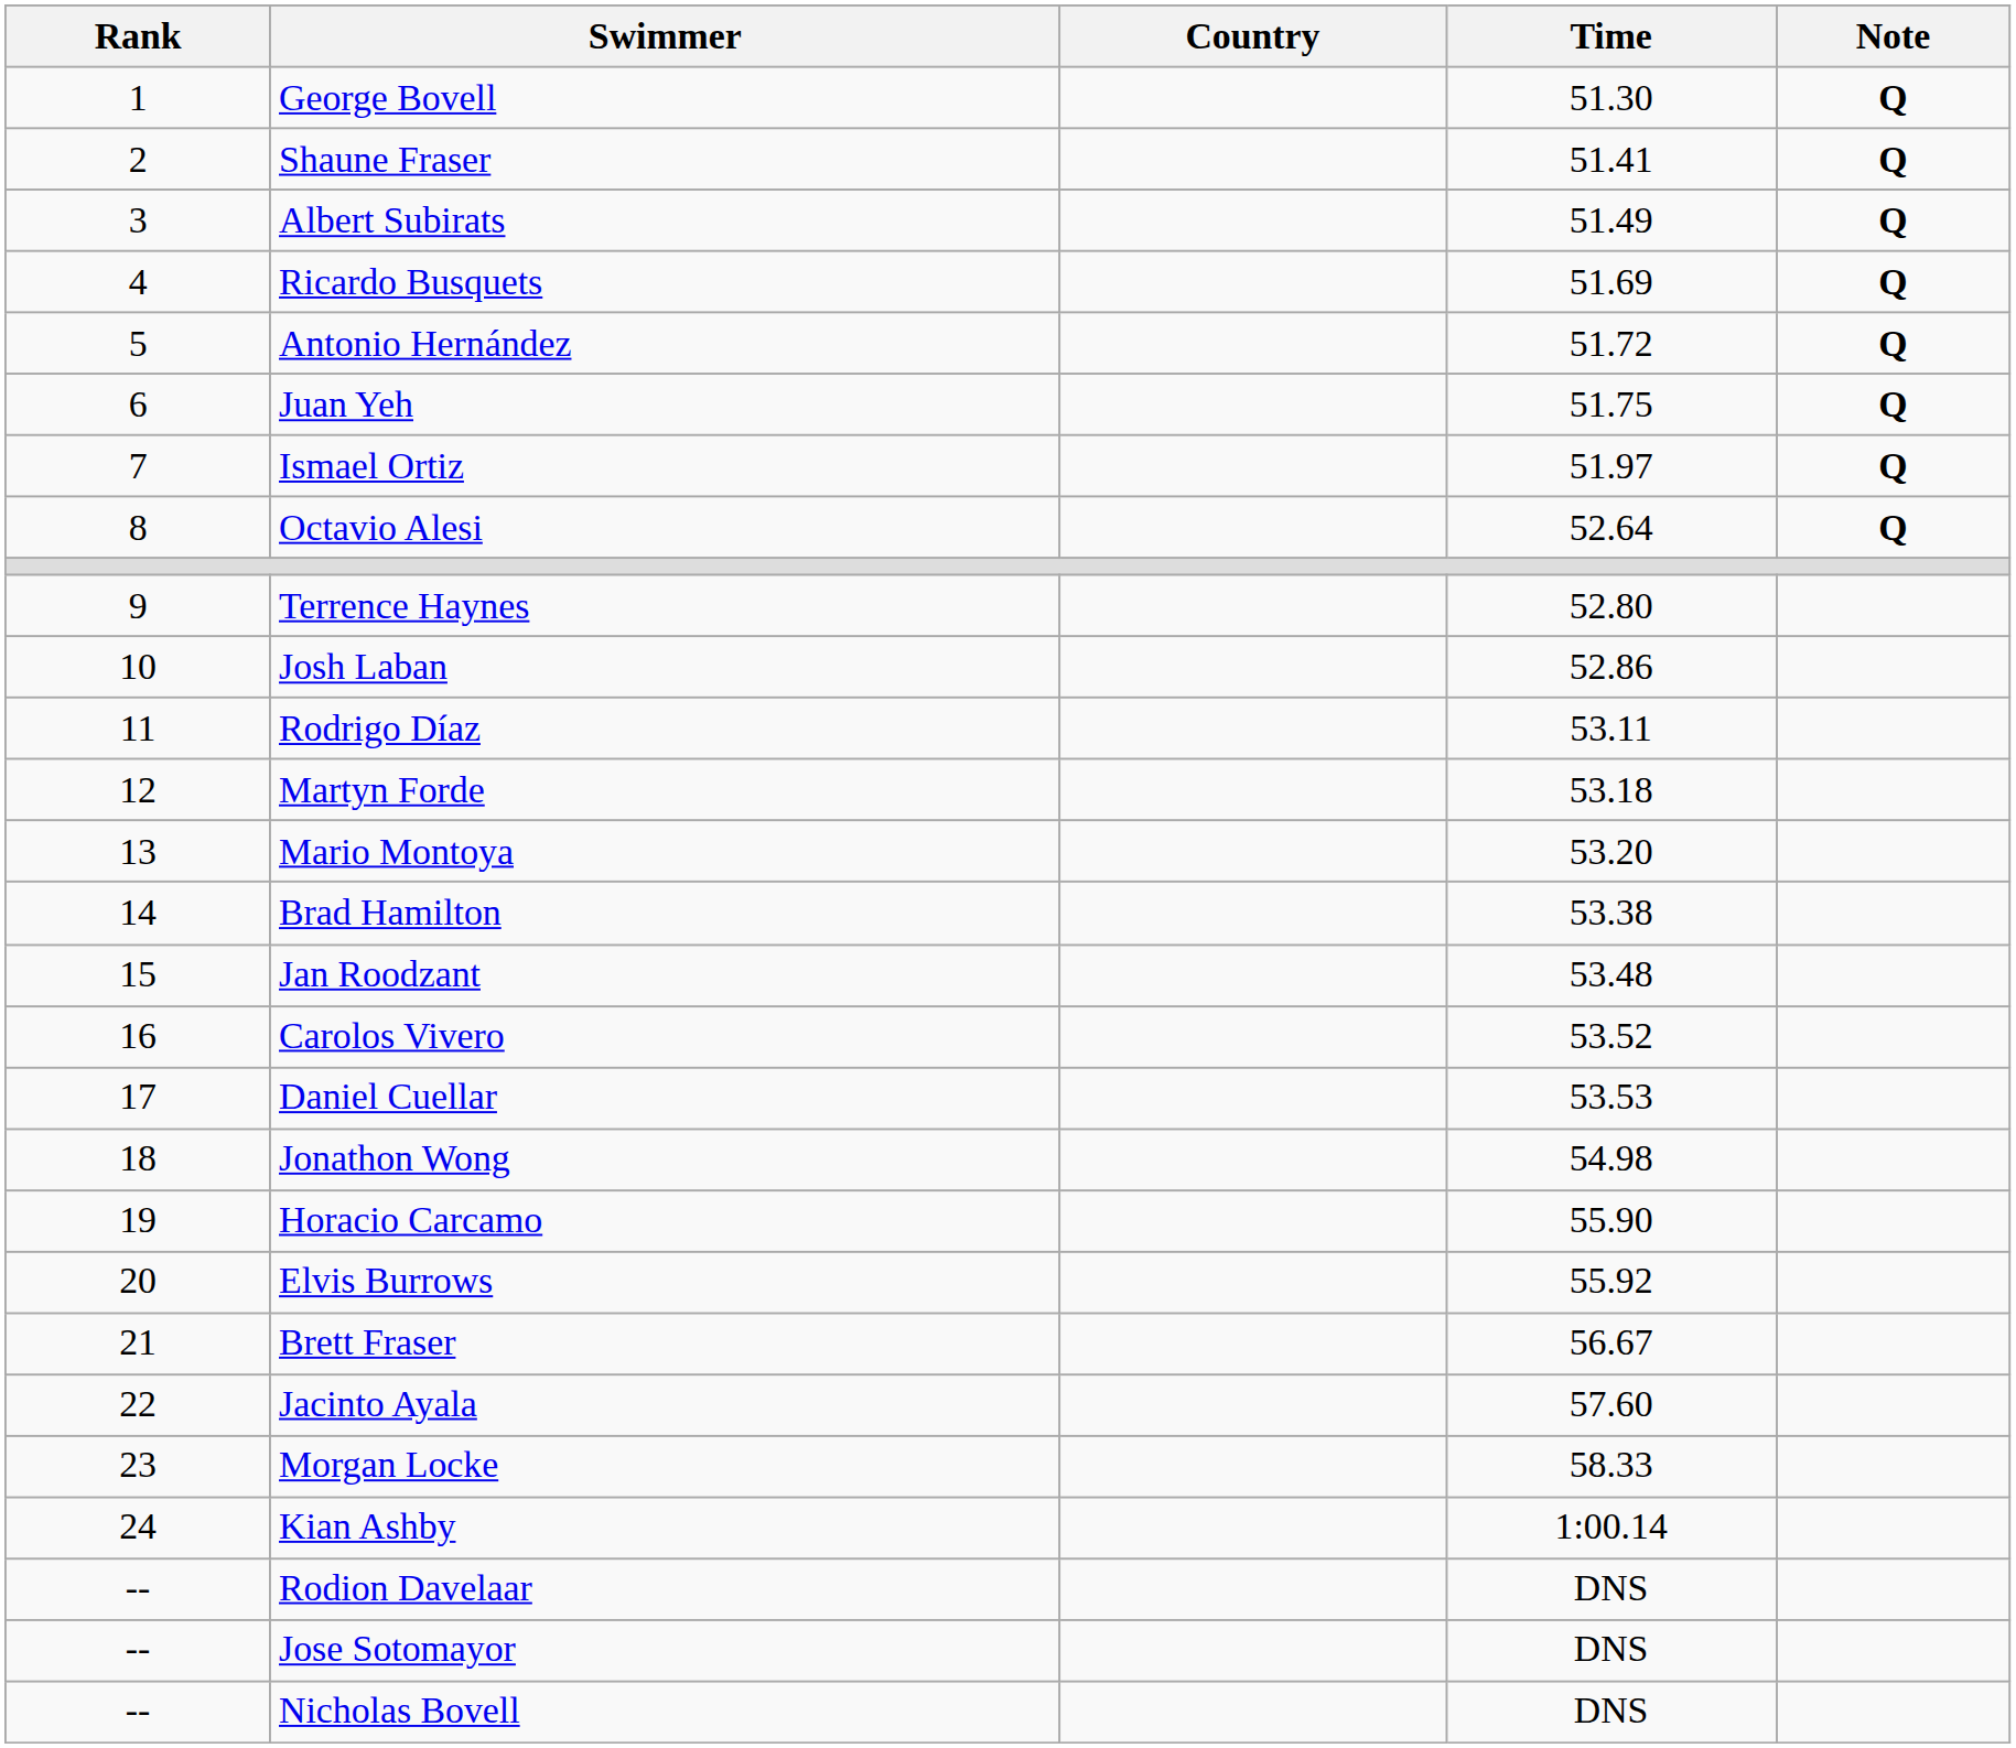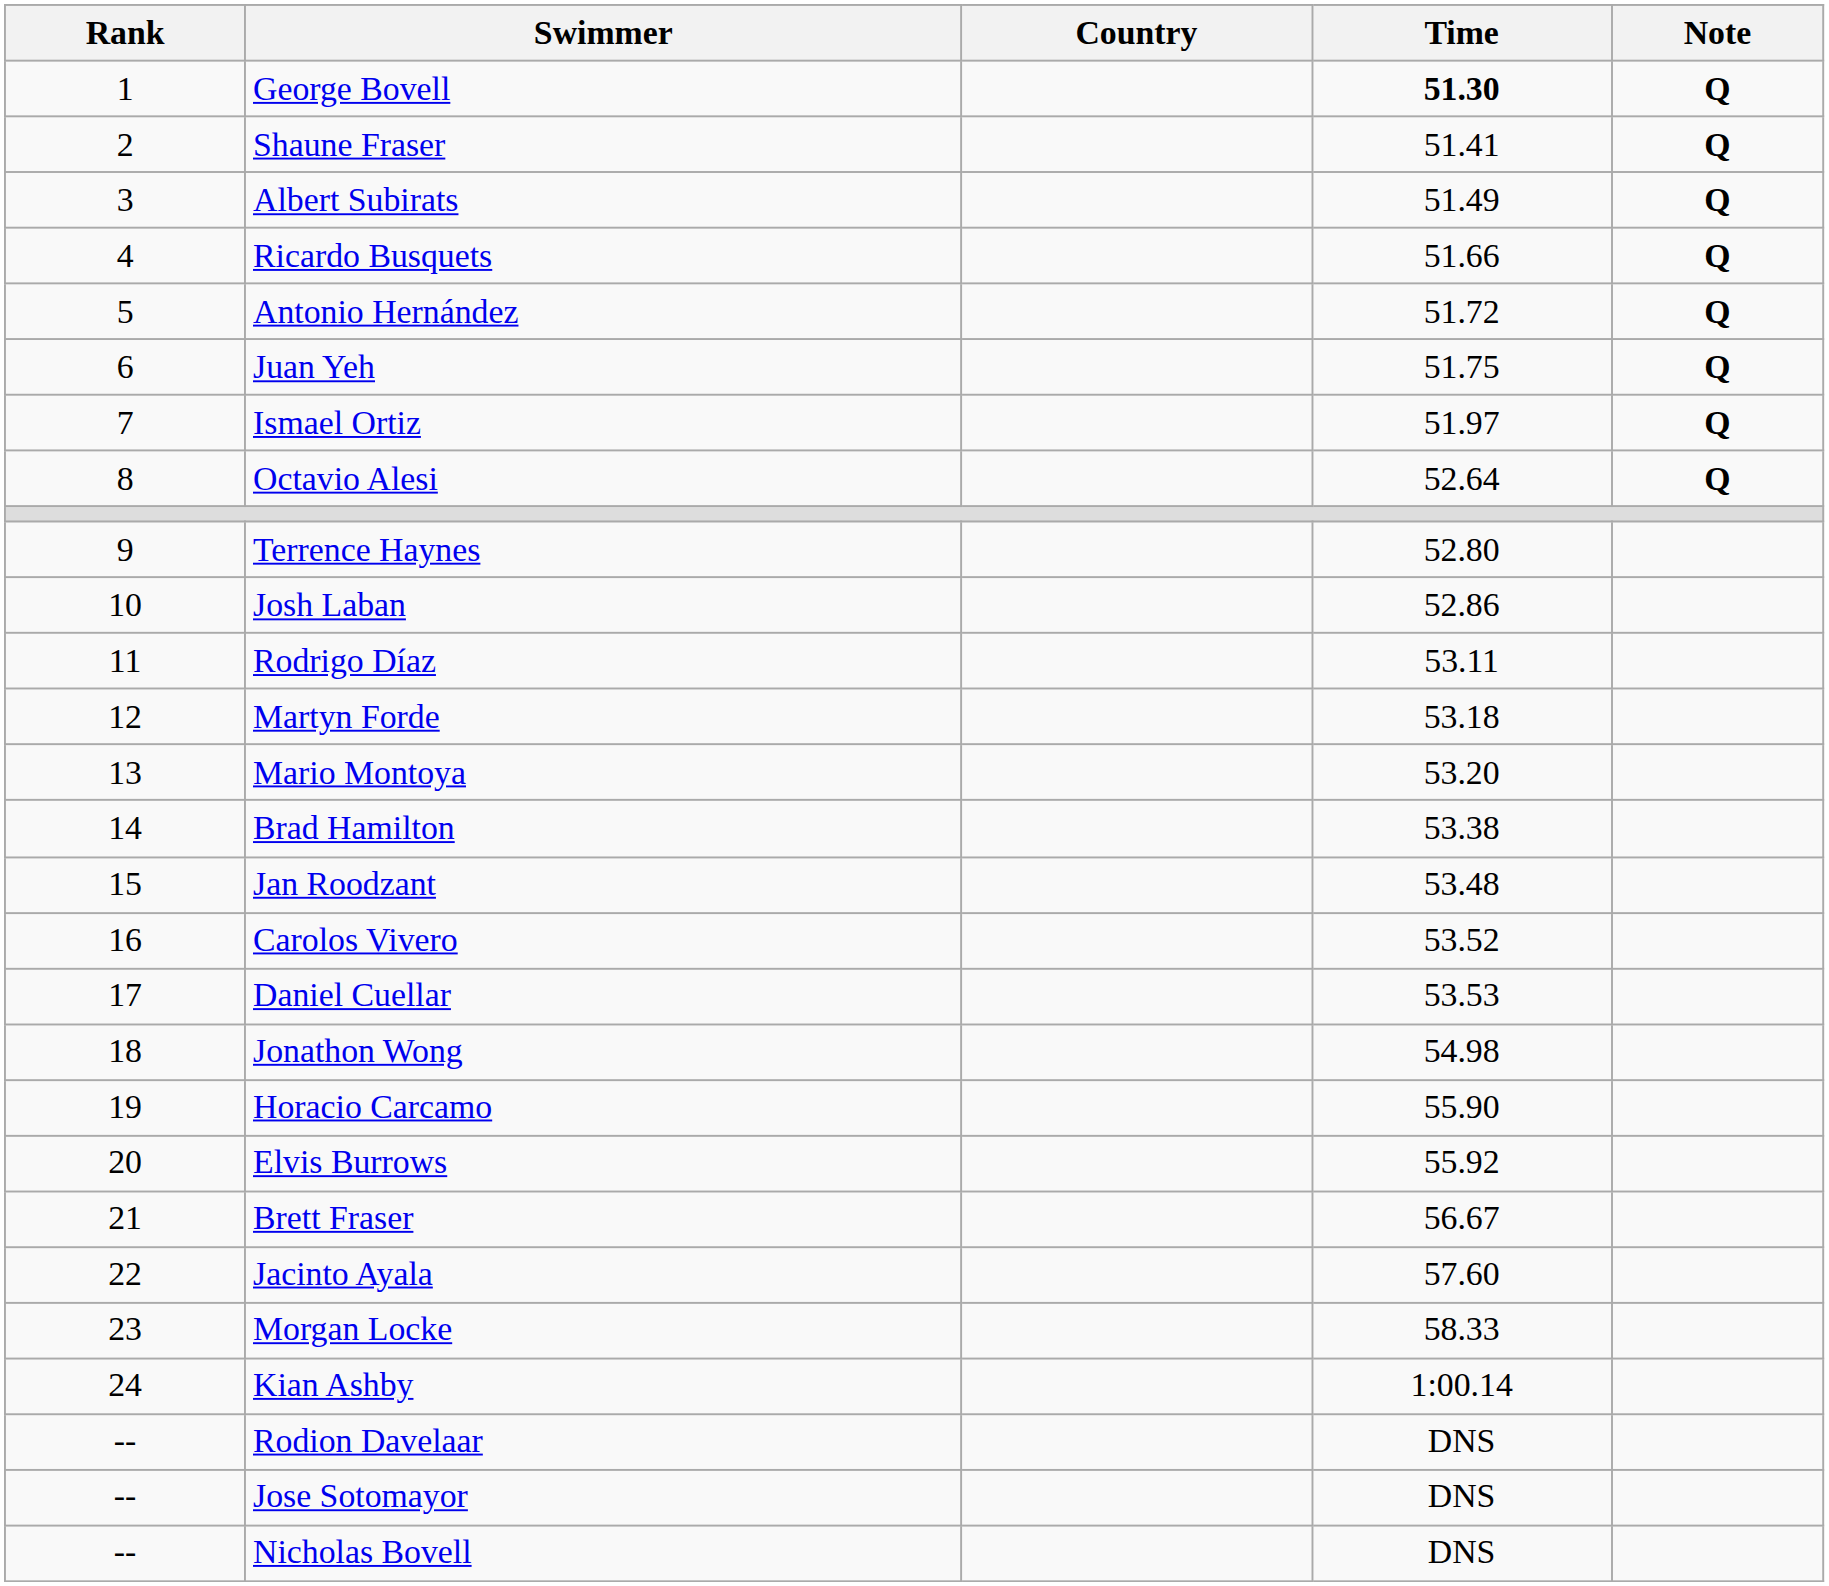 <table class="wikitable" style=" text-align:center; font-size:110%;" width="75%">
 <tr>
 <th>Rank</th>
 <th>Swimmer</th>
 <th>Country</th>
 <th>Time</th>
 <th>Note</th>
 </tr>
 <tr>
 <td>1</td>
 <td align=left><a href='#'>George Bovell</a></td>
 <td align=left></td>
-<td>51.30</td>
+<td><strong>51.30</strong></td>
 <td><strong>Q</strong></td>
 </tr>
 <tr>
 <td>2</td>
 <td align=left><a href='#'>Shaune Fraser</a></td>
 <td align=left></td>
 <td>51.41</td>
 <td><strong>Q</strong></td>
 </tr>
 <tr>
 <td>3</td>
 <td align=left><a href='#'>Albert Subirats</a></td>
 <td align=left></td>
 <td>51.49</td>
 <td><strong>Q</strong></td>
 </tr>
 <tr>
 <td>4</td>
 <td align=left><a href='#'>Ricardo Busquets</a></td>
 <td align=left></td>
-<td>51.69</td>
+<td>51.66</td>
 <td><strong>Q</strong></td>
 </tr>
 <tr>
 <td>5</td>
 <td align=left><a href='#'>Antonio Hernández</a></td>
 <td align=left></td>
 <td>51.72</td>
 <td><strong>Q</strong></td>
 </tr>
 <tr>
 <td>6</td>
 <td align=left><a href='#'>Juan Yeh</a></td>
 <td align=left></td>
 <td>51.75</td>
 <td><strong>Q</strong></td>
 </tr>
 <tr>
 <td>7</td>
 <td align=left><a href='#'>Ismael Ortiz</a></td>
 <td align=left></td>
 <td>51.97</td>
 <td><strong>Q</strong></td>
 </tr>
 <tr>
 <td>8</td>
 <td align=left><a href='#'>Octavio Alesi</a></td>
 <td align=left></td>
 <td>52.64</td>
 <td><strong>Q</strong></td>
 </tr>
 <tr bgcolor=#DDDDDD>
 <td colspan=5></td>
 </tr>
 <tr>
 <td>9</td>
 <td align=left><a href='#'>Terrence Haynes</a></td>
 <td align=left></td>
 <td>52.80</td>
 <td></td>
 </tr>
 <tr>
 <td>10</td>
 <td align=left><a href='#'>Josh Laban</a></td>
 <td align=left></td>
 <td>52.86</td>
 <td></td>
 </tr>
 <tr>
 <td>11</td>
 <td align=left><a href='#'>Rodrigo Díaz</a></td>
 <td align=left></td>
 <td>53.11</td>
 <td></td>
 </tr>
 <tr>
 <td>12</td>
 <td align=left><a href='#'>Martyn Forde</a></td>
 <td align=left></td>
 <td>53.18</td>
 <td></td>
 </tr>
 <tr>
 <td>13</td>
 <td align=left><a href='#'>Mario Montoya</a></td>
 <td align=left></td>
 <td>53.20</td>
 <td></td>
 </tr>
 <tr>
 <td>14</td>
 <td align=left><a href='#'>Brad Hamilton</a></td>
 <td align=left></td>
 <td>53.38</td>
 <td></td>
 </tr>
 <tr>
 <td>15</td>
 <td align=left><a href='#'>Jan Roodzant</a></td>
 <td align=left></td>
 <td>53.48</td>
 <td></td>
 </tr>
 <tr>
 <td>16</td>
 <td align=left><a href='#'>Carolos Vivero</a></td>
 <td align=left></td>
 <td>53.52</td>
 <td></td>
 </tr>
 <tr>
 <td>17</td>
 <td align=left><a href='#'>Daniel Cuellar</a></td>
 <td align=left></td>
 <td>53.53</td>
 <td></td>
 </tr>
 <tr>
 <td>18</td>
 <td align=left><a href='#'>Jonathon Wong</a></td>
 <td align=left></td>
 <td>54.98</td>
 <td></td>
 </tr>
 <tr>
 <td>19</td>
 <td align=left><a href='#'>Horacio Carcamo</a></td>
 <td align=left></td>
 <td>55.90</td>
 <td></td>
 </tr>
 <tr>
 <td>20</td>
 <td align=left><a href='#'>Elvis Burrows</a></td>
 <td align=left></td>
 <td>55.92</td>
 <td></td>
 </tr>
 <tr>
 <td>21</td>
 <td align=left><a href='#'>Brett Fraser</a></td>
 <td align=left></td>
 <td>56.67</td>
 <td></td>
 </tr>
 <tr>
 <td>22</td>
 <td align=left><a href='#'>Jacinto Ayala</a></td>
 <td align=left></td>
 <td>57.60</td>
 <td></td>
 </tr>
 <tr>
 <td>23</td>
 <td align=left><a href='#'>Morgan Locke</a></td>
 <td align=left></td>
 <td>58.33</td>
 <td></td>
 </tr>
 <tr>
 <td>24</td>
 <td align=left><a href='#'>Kian Ashby</a></td>
 <td align=left></td>
 <td>1:00.14</td>
 <td></td>
 </tr>
 <tr>
 <td>--</td>
 <td align=left><a href='#'>Rodion Davelaar</a></td>
 <td align=left></td>
 <td>DNS</td>
 <td></td>
 </tr>
 <tr>
 <td>--</td>
 <td align=left><a href='#'>Jose Sotomayor</a></td>
 <td align=left></td>
 <td>DNS</td>
 <td></td>
 </tr>
 <tr>
 <td>--</td>
 <td align=left><a href='#'>Nicholas Bovell</a></td>
 <td align=left></td>
 <td>DNS</td>
 <td></td>
 </tr>
 </table>
